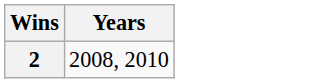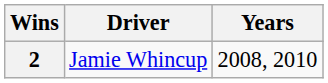 <table class="wikitable" style="font-size: 95%;">
 <tr>
 <th>Wins</th>
+<th>Driver</th>
 <th>Years</th>
 </tr>
 <tr>
 <th>2</th>
+<td> <a href='#'>Jamie Whincup</a></td>
 <td>2008, 2010</td>
 </tr>
 </table>
